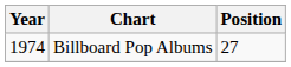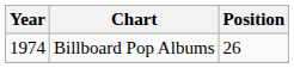 <table class="wikitable">
 <tr>
 <th align="left">Year</th>
 <th align="left">Chart</th>
 <th align="left">Position</th>
 </tr>
 <tr>
 <td align="left">1974</td>
 <td align="left">Billboard Pop Albums</td>
-<td align="left">27</td>
+<td align="left">26</td>
 </tr>
 <tr>
 </tr>
 </table>
